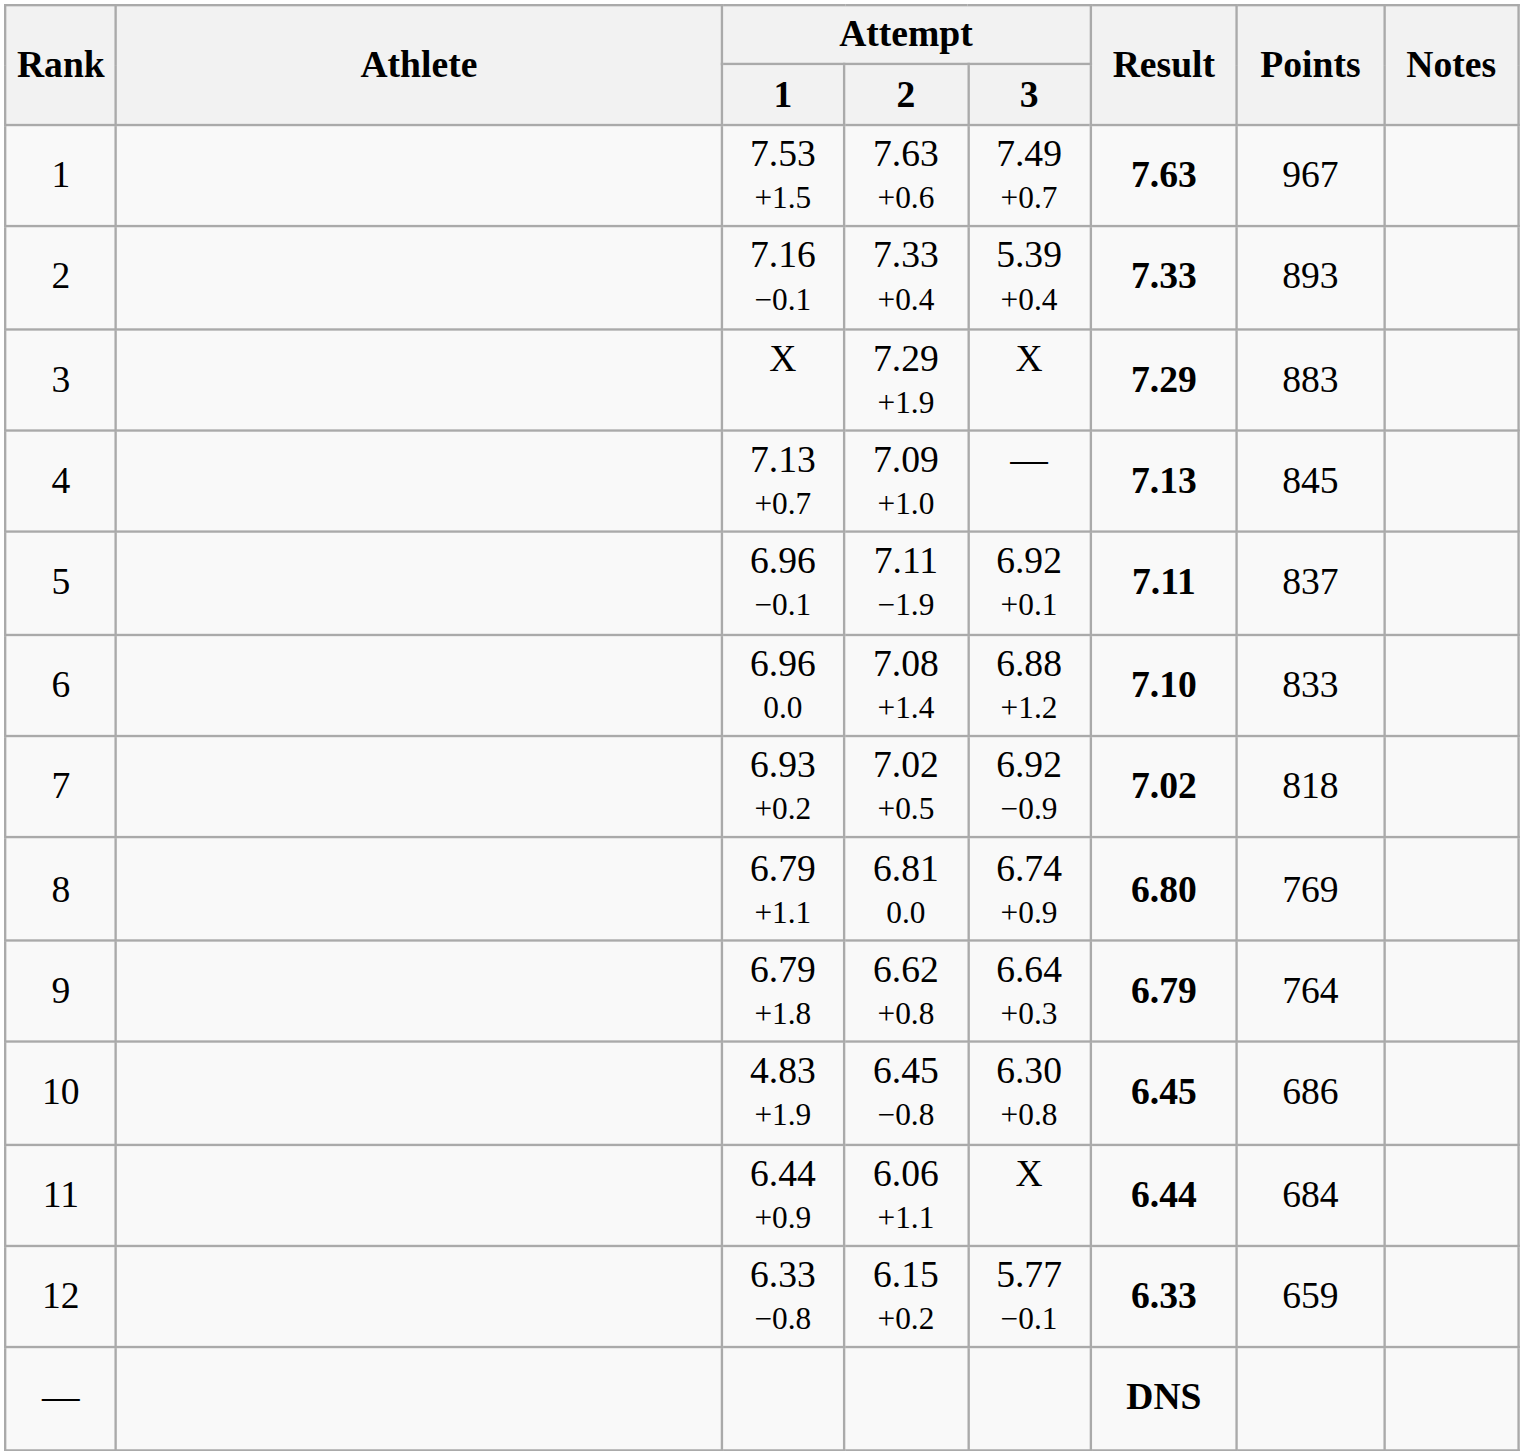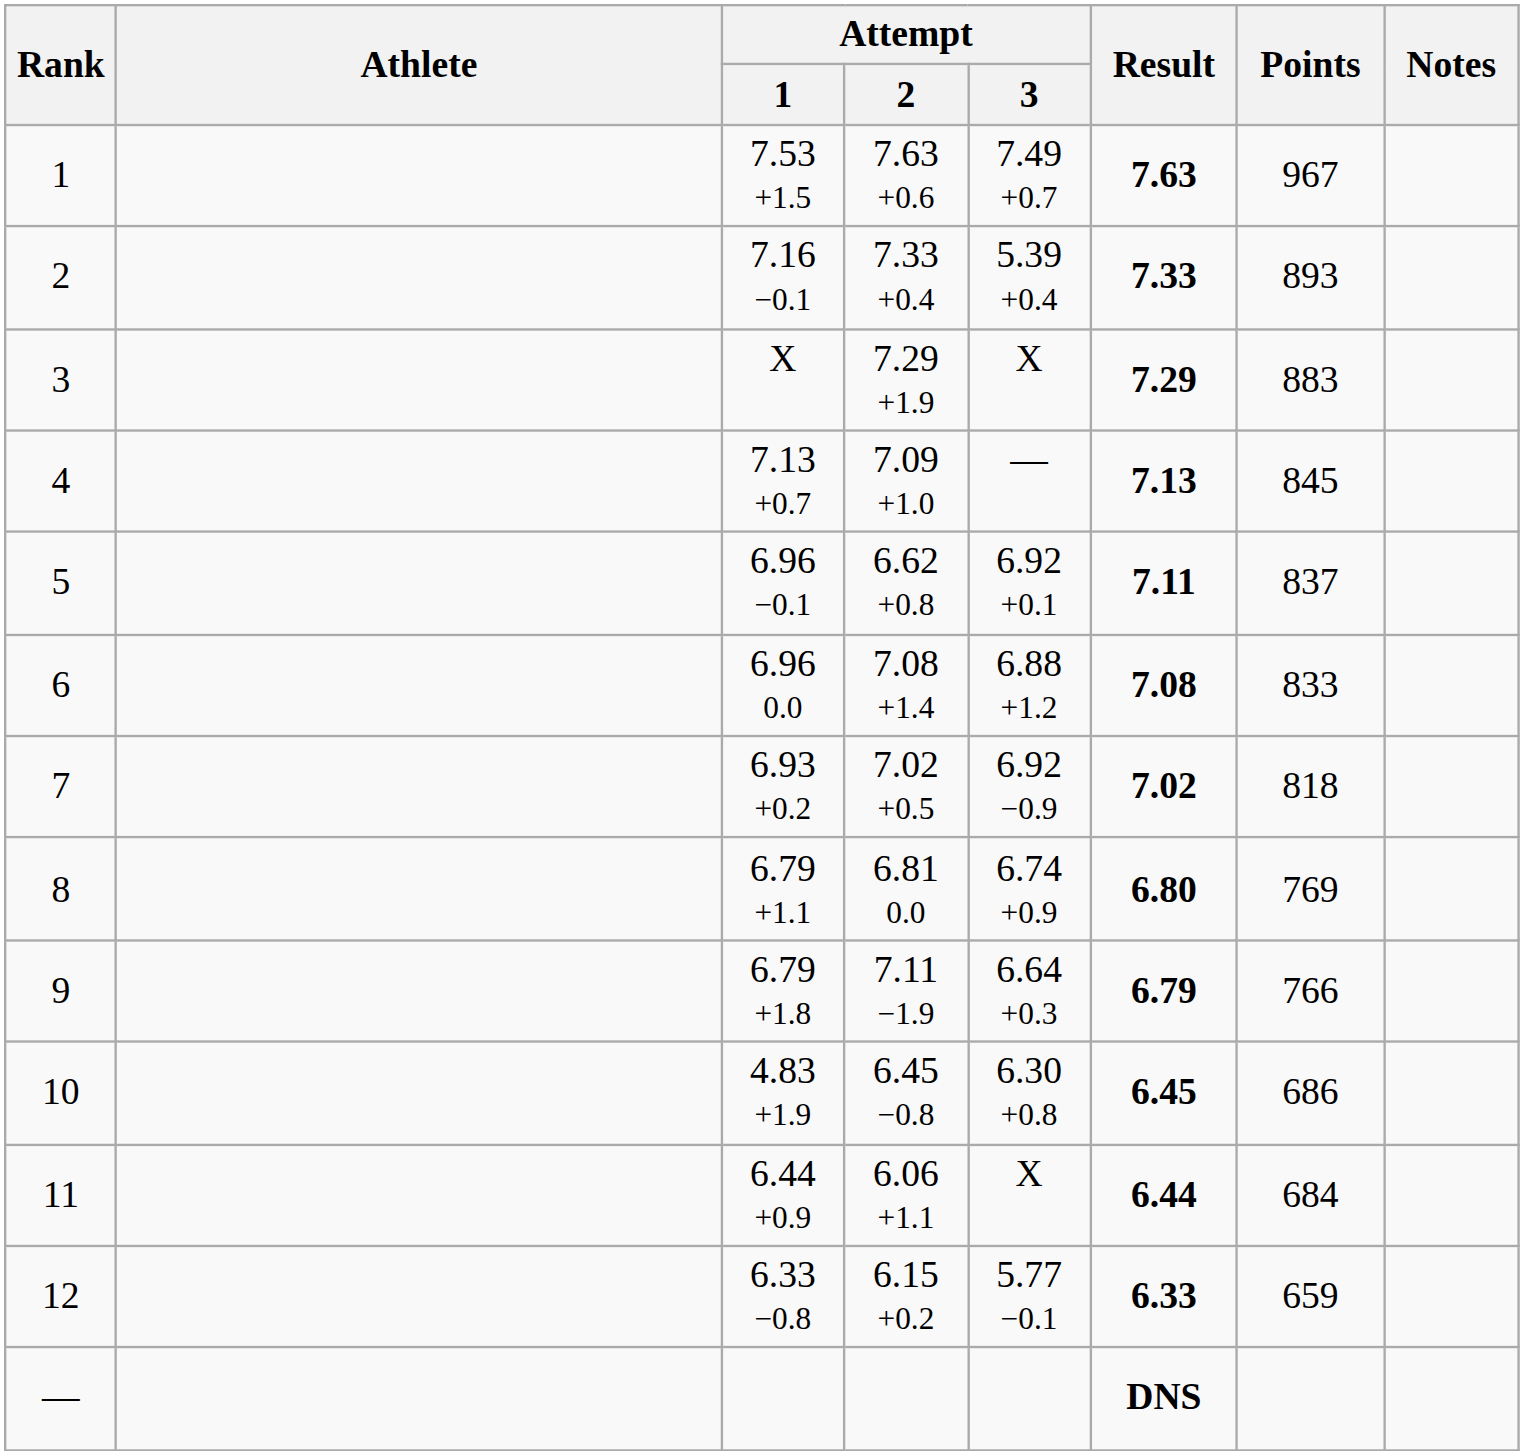 <table class="wikitable" style="text-align:center">
 <tr>
 <th rowspan=2 width=40>Rank</th>
 <th rowspan=2 width=250>Athlete</th>
 <th colspan=3>Attempt</th>
 <th rowspan=2 width=55>Result</th>
 <th rowspan=2 width=55>Points</th>
 <th rowspan=2 width=50>Notes</th>
 </tr>
 <tr>
 <th width=45>1</th>
 <th width=45>2</th>
 <th width=45>3</th>
 </tr>
 <tr>
 <td>1</td>
 <td align=left></td>
 <td>7.53<br><small>+1.5</small></td>
 <td>7.63<br><small>+0.6</small></td>
 <td>7.49<br><small>+0.7</small></td>
 <td><strong>7.63</strong></td>
 <td>967</td>
 <td></td>
 </tr>
 <tr>
 <td>2</td>
 <td align=left></td>
 <td>7.16<br><small>−0.1</small></td>
 <td>7.33<br><small>+0.4</small></td>
 <td>5.39<br><small>+0.4</small></td>
 <td><strong>7.33</strong></td>
 <td>893</td>
 <td></td>
 </tr>
 <tr>
 <td>3</td>
 <td align=left></td>
 <td>X<br> </td>
 <td>7.29<br><small>+1.9</small></td>
 <td>X<br> </td>
 <td><strong>7.29</strong></td>
 <td>883</td>
 <td></td>
 </tr>
 <tr>
 <td>4</td>
 <td align=left></td>
 <td>7.13<br><small>+0.7</small></td>
 <td>7.09<br><small>+1.0</small></td>
 <td>—<br> </td>
 <td><strong>7.13</strong></td>
 <td>845</td>
 <td></td>
 </tr>
 <tr>
 <td>5</td>
 <td align=left></td>
 <td>6.96<br><small>−0.1</small></td>
-<td>7.11<br><small>−1.9</small></td>
+<td>6.62<br><small>+0.8</small></td>
 <td>6.92<br><small>+0.1</small></td>
 <td><strong>7.11</strong></td>
 <td>837</td>
 <td></td>
 </tr>
 <tr>
 <td>6</td>
 <td align=left></td>
 <td>6.96<br><small>0.0</small></td>
 <td>7.08<br><small>+1.4</small></td>
 <td>6.88<br><small>+1.2</small></td>
-<td><strong>7.10</strong></td>
+<td><strong>7.08</strong></td>
 <td>833</td>
 <td></td>
 </tr>
 <tr>
 <td>7</td>
 <td align=left></td>
 <td>6.93<br><small>+0.2</small></td>
 <td>7.02<br><small>+0.5</small></td>
 <td>6.92<br><small>−0.9</small></td>
 <td><strong>7.02</strong></td>
 <td>818</td>
 <td></td>
 </tr>
 <tr>
 <td>8</td>
 <td align=left></td>
 <td>6.79<br><small>+1.1</small></td>
 <td>6.81<br><small>0.0</small></td>
 <td>6.74<br><small>+0.9</small></td>
 <td><strong>6.80</strong></td>
 <td>769</td>
 <td></td>
 </tr>
 <tr>
 <td>9</td>
 <td align=left></td>
 <td>6.79<br><small>+1.8</small></td>
-<td>6.62<br><small>+0.8</small></td>
+<td>7.11<br><small>−1.9</small></td>
 <td>6.64<br><small>+0.3</small></td>
 <td><strong>6.79</strong></td>
-<td>764</td>
+<td>766</td>
 <td></td>
 </tr>
 <tr>
 <td>10</td>
 <td align=left></td>
 <td>4.83<br><small>+1.9</small></td>
 <td>6.45<br><small>−0.8</small></td>
 <td>6.30<br><small>+0.8</small></td>
 <td><strong>6.45</strong></td>
 <td>686</td>
 <td></td>
 </tr>
 <tr>
 <td>11</td>
 <td align=left></td>
 <td>6.44<br><small>+0.9</small></td>
 <td>6.06<br><small>+1.1</small></td>
 <td>X<br> </td>
 <td><strong>6.44</strong></td>
 <td>684</td>
 <td></td>
 </tr>
 <tr>
 <td>12</td>
 <td align=left></td>
 <td>6.33<br><small>−0.8</small></td>
 <td>6.15<br><small>+0.2</small></td>
 <td>5.77<br><small>−0.1</small></td>
 <td><strong>6.33</strong></td>
 <td>659</td>
 <td></td>
 </tr>
 <tr>
 <td>—</td>
 <td align=left></td>
 <td> <br> </td>
 <td></td>
 <td></td>
 <td><strong>DNS</strong></td>
 <td></td>
 <td></td>
 </tr>
 </table>
